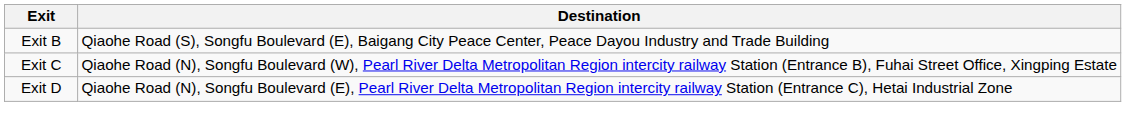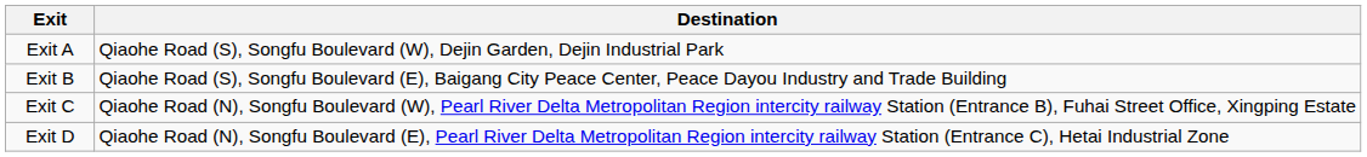 <table class="wikitable">
 <tr>
 <th style="width:70px">Exit</th>
 <th>Destination</th>
+</tr>
+<tr>
+<td align=center>Exit A</td>
+<td>Qiaohe Road (S), Songfu Boulevard (W), Dejin Garden, Dejin Industrial Park</td>
 </tr>
 <tr>
 <td align=center>Exit B</td>
 <td>Qiaohe Road (S), Songfu Boulevard (E), Baigang City Peace Center, Peace Dayou Industry and Trade Building</td>
 </tr>
 <tr>
 <td align=center>Exit C</td>
 <td>Qiaohe Road (N), Songfu Boulevard (W), <a href='#'>Pearl River Delta Metropolitan Region intercity railway</a>  Station (Entrance B), Fuhai Street Office, Xingping Estate</td>
 </tr>
 <tr>
 <td align=center>Exit D</td>
 <td>Qiaohe Road (N), Songfu Boulevard (E), <a href='#'>Pearl River Delta Metropolitan Region intercity railway</a>  Station (Entrance C), Hetai Industrial Zone</td>
 </tr>
 </table>
